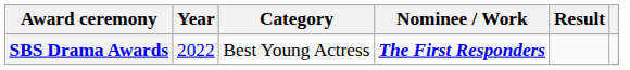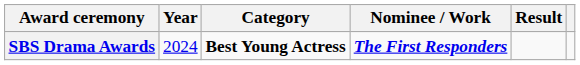 <table class="wikitable plainrowheaders sortable">
 <tr>
 <th scope="col">Award ceremony</th>
 <th scope="col">Year</th>
 <th scope="col">Category</th>
 <th scope="col">Nominee / Work</th>
 <th scope="col">Result</th>
 <th scope="col" class="unsortable"></th>
 </tr>
 <tr>
 <th scope="row"  rowspan="1"><a href='#'>SBS Drama Awards</a></th>
-<td><a href='#'>2022</a></td>
-<td>Best Young Actress</td>
+<td><a href='#'>2024</a></td>
+<td><strong>Best Young Actress</strong></td>
 <td><strong><em><a href='#'>The First Responders</a></em></strong></td>
 <td></td>
 <td></td>
 </tr>
 </table>
